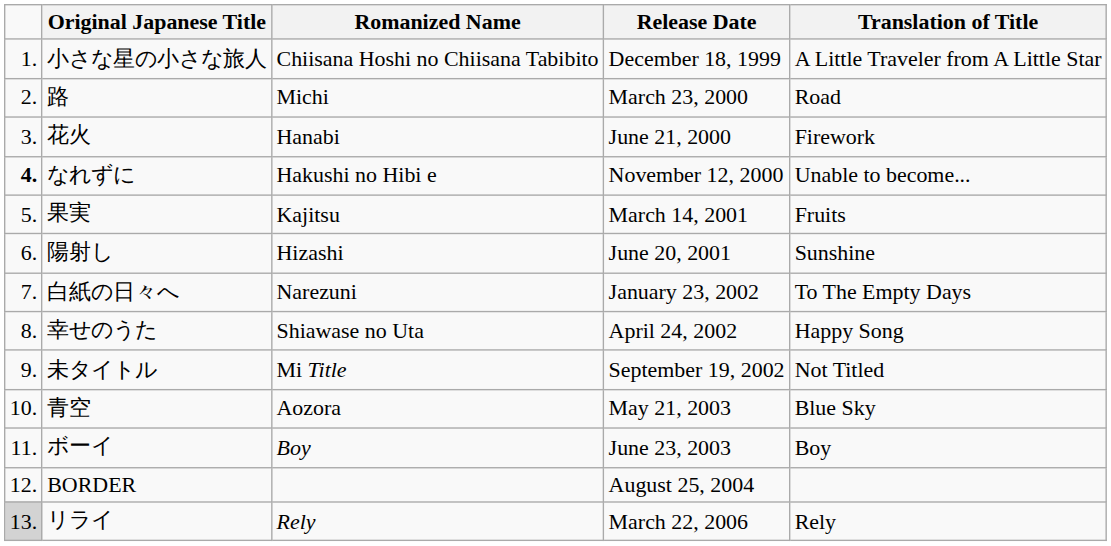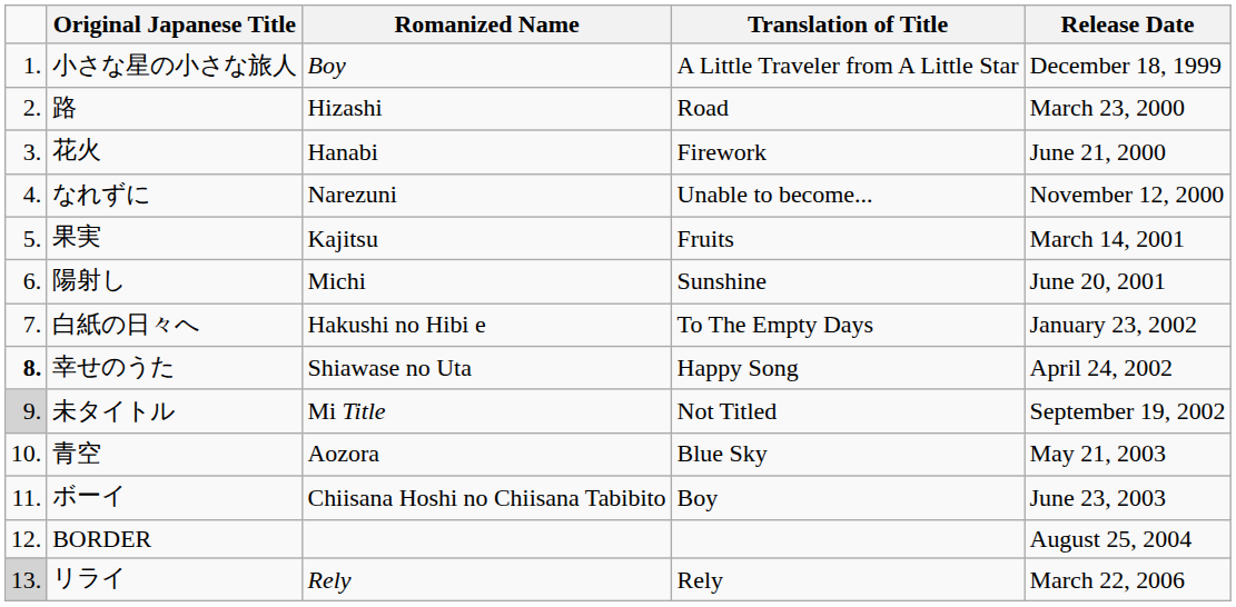 <table class="wikitable">
 <tr>
 <td></td>
 <th>Original Japanese Title</th>
 <th>Romanized Name</th>
+<th>Translation of Title</th>
 <th>Release Date</th>
-<th>Translation of Title</th>
 </tr>
 <tr>
 <td align="right">1.</td>
 <td>小さな星の小さな旅人</td>
-<td>Chiisana Hoshi no Chiisana Tabibito</td>
+<td><em>Boy</em></td>
+<td>A Little Traveler from A Little Star</td>
 <td>December 18, 1999</td>
-<td>A Little Traveler from A Little Star</td>
 </tr>
 <tr>
 <td align="right">2.</td>
 <td>路</td>
-<td>Michi</td>
+<td>Hizashi</td>
+<td>Road</td>
 <td>March 23, 2000</td>
-<td>Road</td>
 </tr>
 <tr>
 <td align="right">3.</td>
 <td>花火</td>
 <td>Hanabi</td>
+<td>Firework</td>
 <td>June 21, 2000</td>
-<td>Firework</td>
 </tr>
 <tr>
-<td align="right"><strong>4.</strong></td>
+<td align="right">4.</td>
 <td>なれずに</td>
-<td>Hakushi no Hibi e</td>
+<td>Narezuni</td>
+<td>Unable to become...</td>
 <td>November 12, 2000</td>
-<td>Unable to become...</td>
 </tr>
 <tr>
 <td align="right">5.</td>
 <td>果実</td>
 <td>Kajitsu</td>
+<td>Fruits</td>
 <td>March 14, 2001</td>
-<td>Fruits</td>
 </tr>
 <tr>
 <td align="right">6.</td>
 <td>陽射し</td>
-<td>Hizashi</td>
+<td>Michi</td>
+<td>Sunshine</td>
 <td>June 20, 2001</td>
-<td>Sunshine</td>
 </tr>
 <tr>
 <td align="right">7.</td>
 <td>白紙の日々へ</td>
-<td>Narezuni</td>
+<td>Hakushi no Hibi e</td>
+<td>To The Empty Days</td>
 <td>January 23, 2002</td>
-<td>To The Empty Days</td>
 </tr>
 <tr>
-<td align="right">8.</td>
+<td align="right"><strong>8.</strong></td>
 <td>幸せのうた</td>
 <td>Shiawase no Uta</td>
+<td>Happy Song</td>
 <td>April 24, 2002</td>
-<td>Happy Song</td>
 </tr>
 <tr>
-<td align="right">9.</td>
+<td align="right" style="background: lightgrey;">9.</td>
 <td>未タイトル</td>
 <td>Mi <em>Title</em></td>
+<td>Not Titled</td>
 <td>September 19, 2002</td>
-<td>Not Titled</td>
 </tr>
 <tr>
 <td align="right">10.</td>
 <td>青空</td>
 <td>Aozora</td>
+<td>Blue Sky</td>
 <td>May 21, 2003</td>
-<td>Blue Sky</td>
 </tr>
 <tr>
 <td align="right">11.</td>
 <td>ボーイ</td>
-<td><em>Boy</em></td>
+<td>Chiisana Hoshi no Chiisana Tabibito</td>
+<td>Boy</td>
 <td>June 23, 2003</td>
-<td>Boy</td>
 </tr>
 <tr>
 <td align="right">12.</td>
 <td>BORDER</td>
 <td></td>
+<td></td>
 <td>August 25, 2004</td>
-<td></td>
 </tr>
 <tr>
 <td align="right" style="background: lightgrey;">13.</td>
 <td>リライ</td>
 <td><em>Rely</em></td>
+<td>Rely</td>
 <td>March 22, 2006</td>
-<td>Rely</td>
 </tr>
 </table>
